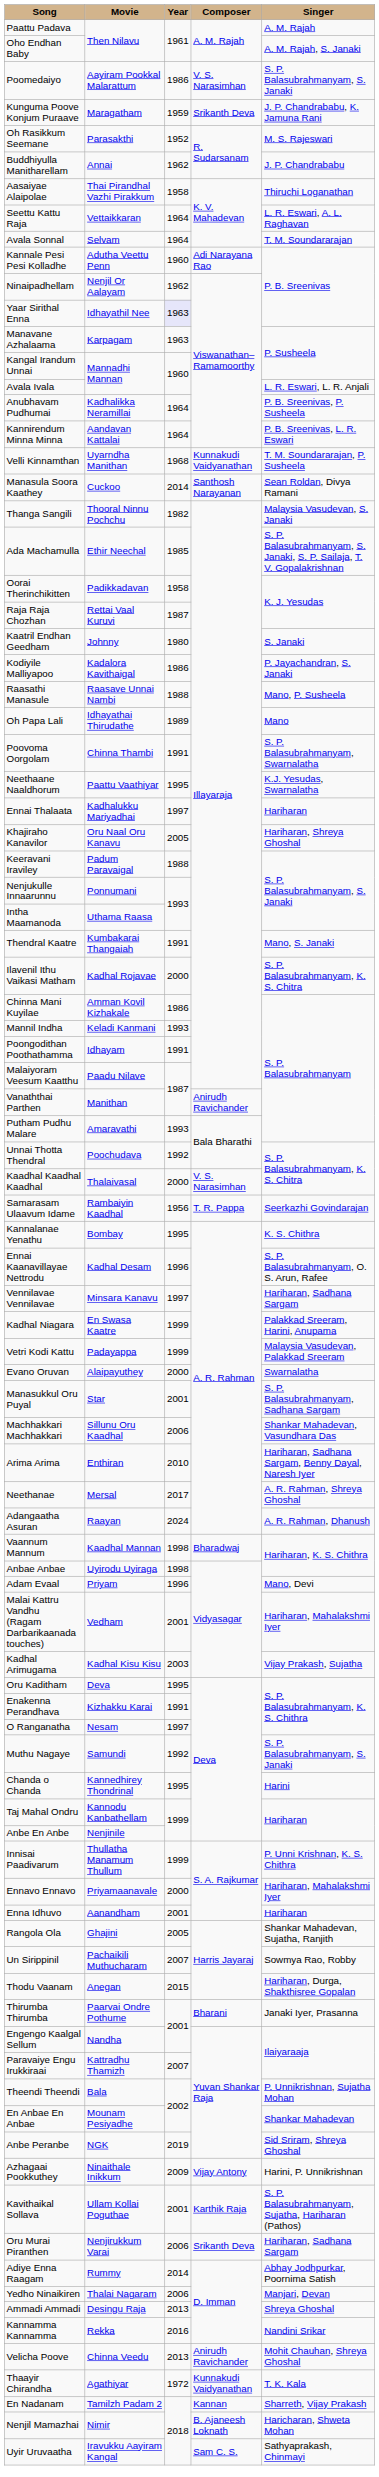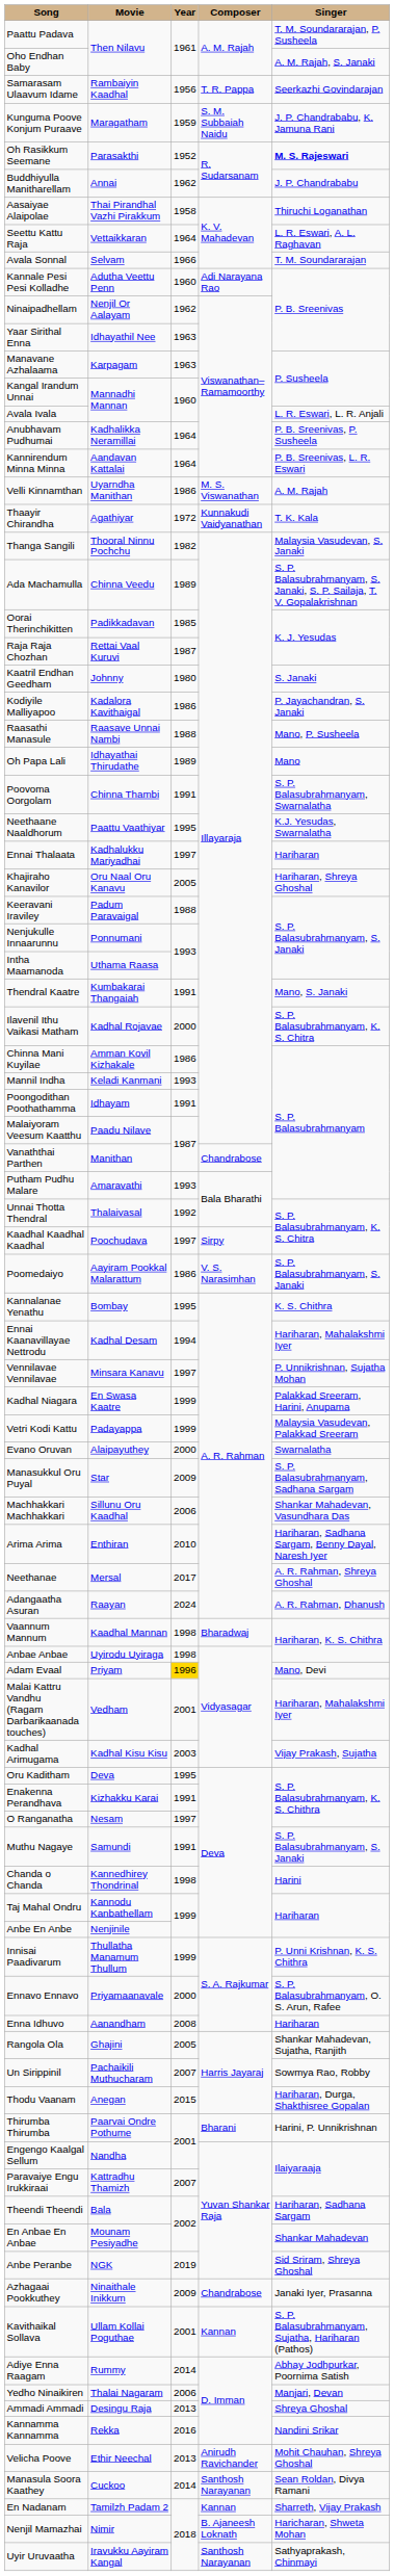 <table class="wikitable">
 <tr>
 <th style="background:#D2B48C">Song</th>
 <th style="background:#D2B48C">Movie</th>
 <th style="background:#D2B48C">Year</th>
 <th style="background:#D2B48C">Composer</th>
 <th style="background:#D2B48C">Singer</th>
 </tr>
 <tr>
 <td>Paattu Padava</td>
 <td rowspan="2"><a href='#'>Then Nilavu</a></td>
 <td rowspan="2">1961</td>
 <td rowspan="2"><a href='#'>A. M. Rajah</a></td>
-<td><a href='#'>A. M. Rajah</a></td>
+<td><a href='#'>T. M. Soundararajan</a>, <a href='#'>P. Susheela</a></td>
 </tr>
 <tr>
 <td>Oho Endhan Baby</td>
 <td><a href='#'>A. M. Rajah</a>, <a href='#'>S. Janaki</a></td>
 </tr>
 <tr>
-<td>Poomedaiyo</td>
-<td><a href='#'>Aayiram Pookkal Malarattum</a></td>
-<td>1986</td>
-<td><a href='#'>V. S. Narasimhan</a></td>
-<td><a href='#'>S. P. Balasubrahmanyam</a>, <a href='#'>S. Janaki</a></td>
+<td>Samarasam Ulaavum Idame</td>
+<td><a href='#'>Rambaiyin Kaadhal</a></td>
+<td>1956</td>
+<td><a href='#'>T. R. Pappa</a></td>
+<td><a href='#'>Seerkazhi Govindarajan</a></td>
 </tr>
 <tr>
 <td>Kunguma Poove Konjum Puraave</td>
 <td><a href='#'>Maragatham</a></td>
 <td>1959</td>
-<td><a href='#'>Srikanth Deva</a></td>
+<td><a href='#'>S. M. Subbaiah Naidu</a></td>
 <td><a href='#'>J. P. Chandrababu</a>, <a href='#'>K. Jamuna Rani</a></td>
 </tr>
 <tr>
 <td>Oh Rasikkum Seemane</td>
 <td><a href='#'>Parasakthi</a></td>
 <td>1952</td>
 <td rowspan=2><a href='#'>R. Sudarsanam</a></td>
-<td><a href='#'>M. S. Rajeswari</a></td>
+<td><strong><a href='#'>M. S. Rajeswari</a></strong></td>
 </tr>
 <tr>
 <td>Buddhiyulla Manitharellam</td>
 <td><a href='#'>Annai</a></td>
 <td>1962</td>
 <td><a href='#'>J. P. Chandrababu</a></td>
 </tr>
 <tr>
 <td>Aasaiyae Alaipolae</td>
 <td><a href='#'>Thai Pirandhal Vazhi Pirakkum</a></td>
 <td>1958</td>
 <td rowspan=3><a href='#'>K. V. Mahadevan</a></td>
 <td><a href='#'>Thiruchi Loganathan</a></td>
 </tr>
 <tr>
 <td>Seettu Kattu Raja</td>
 <td><a href='#'>Vettaikkaran</a></td>
 <td>1964</td>
 <td><a href='#'>L. R. Eswari</a>, <a href='#'>A. L. Raghavan</a></td>
 </tr>
 <tr>
 <td>Avala Sonnal</td>
 <td><a href='#'>Selvam</a></td>
-<td>1964</td>
+<td>1966</td>
 <td><a href='#'>T. M. Soundararajan</a></td>
 </tr>
 <tr>
 <td>Kannale Pesi Pesi Kolladhe</td>
 <td><a href='#'>Adutha Veettu Penn</a></td>
 <td>1960</td>
 <td><a href='#'>Adi Narayana Rao</a></td>
 <td rowspan=3><a href='#'>P. B. Sreenivas</a></td>
 </tr>
 <tr>
 <td>Ninaipadhellam</td>
 <td><a href='#'>Nenjil Or Aalayam</a></td>
 <td>1962</td>
 <td rowspan="7"><a href='#'>Viswanathan–Ramamoorthy</a></td>
 </tr>
 <tr>
 <td>Yaar Sirithal Enna</td>
 <td><a href='#'>Idhayathil Nee</a></td>
-<td style="background: lavender;">1963</td>
+<td>1963</td>
 </tr>
 <tr>
 <td>Manavane Azhalaama</td>
 <td><a href='#'>Karpagam</a></td>
 <td>1963</td>
 <td rowspan=2><a href='#'>P. Susheela</a></td>
 </tr>
 <tr>
 <td>Kangal Irandum Unnai</td>
 <td rowspan="2"><a href='#'>Mannadhi Mannan</a></td>
 <td rowspan="2">1960</td>
 </tr>
 <tr>
 <td>Avala Ivala</td>
 <td><a href='#'>L. R. Eswari</a>, L. R. Anjali</td>
 </tr>
 <tr>
 <td>Anubhavam Pudhumai</td>
 <td><a href='#'>Kadhalikka Neramillai</a></td>
 <td>1964</td>
 <td><a href='#'>P. B. Sreenivas</a>, <a href='#'>P. Susheela</a></td>
 </tr>
 <tr>
 <td>Kannirendum Minna Minna</td>
 <td><a href='#'>Aandavan Kattalai</a></td>
 <td>1964</td>
 <td><a href='#'>P. B. Sreenivas</a>, <a href='#'>L. R. Eswari</a></td>
 </tr>
 <tr>
 <td>Velli Kinnamthan</td>
 <td><a href='#'>Uyarndha Manithan</a></td>
-<td>1968</td>
-<td><a href='#'>Kunnakudi Vaidyanathan</a></td>
-<td><a href='#'>T. M. Soundararajan</a>, <a href='#'>P. Susheela</a></td>
+<td>1986</td>
+<td><a href='#'>M. S. Viswanathan</a></td>
+<td><a href='#'>A. M. Rajah</a></td>
 </tr>
 <tr>
-<td>Manasula Soora Kaathey</td>
-<td><a href='#'>Cuckoo</a></td>
-<td>2014</td>
-<td><a href='#'>Santhosh Narayanan</a></td>
-<td><a href='#'>Sean Roldan</a>, Divya Ramani</td>
+<td>Thaayir Chirandha</td>
+<td><a href='#'>Agathiyar</a></td>
+<td>1972</td>
+<td><a href='#'>Kunnakudi Vaidyanathan</a></td>
+<td><a href='#'>T. K. Kala</a></td>
 </tr>
 <tr>
 <td>Thanga Sangili</td>
 <td><a href='#'>Thooral Ninnu Pochchu</a></td>
 <td>1982</td>
 <td rowspan=21><a href='#'>Illayaraja</a></td>
 <td><a href='#'>Malaysia Vasudevan</a>, <a href='#'>S. Janaki</a></td>
 </tr>
 <tr>
 <td>Ada Machamulla</td>
-<td><a href='#'>Ethir Neechal</a></td>
-<td>1985</td>
+<td><a href='#'>Chinna Veedu</a></td>
+<td>1989</td>
 <td><a href='#'>S. P. Balasubrahmanyam</a>, <a href='#'>S. Janaki</a>, <a href='#'>S. P. Sailaja</a>, <a href='#'>T. V. Gopalakrishnan</a></td>
 </tr>
 <tr>
 <td>Oorai Therinchikitten</td>
 <td><a href='#'>Padikkadavan</a></td>
-<td>1958</td>
+<td>1985</td>
 <td rowspan=2><a href='#'>K. J. Yesudas</a></td>
 </tr>
 <tr>
 <td>Raja Raja Chozhan</td>
 <td><a href='#'>Rettai Vaal Kuruvi</a></td>
 <td>1987</td>
 </tr>
 <tr>
 <td>Kaatril Endhan Geedham</td>
 <td><a href='#'>Johnny</a></td>
 <td>1980</td>
 <td><a href='#'>S. Janaki</a></td>
 </tr>
 <tr>
 <td>Kodiyile Malliyapoo</td>
 <td><a href='#'>Kadalora Kavithaigal</a></td>
 <td>1986</td>
 <td><a href='#'>P. Jayachandran</a>, <a href='#'>S. Janaki</a></td>
 </tr>
 <tr>
 <td>Raasathi Manasule</td>
 <td><a href='#'>Raasave Unnai Nambi</a></td>
 <td>1988</td>
 <td><a href='#'>Mano</a>, <a href='#'>P. Susheela</a></td>
 </tr>
 <tr>
 <td>Oh Papa Lali</td>
 <td><a href='#'>Idhayathai Thirudathe</a></td>
 <td>1989</td>
 <td><a href='#'>Mano</a></td>
 </tr>
 <tr>
 <td>Poovoma Oorgolam</td>
 <td><a href='#'>Chinna Thambi</a></td>
 <td>1991</td>
 <td><a href='#'>S. P. Balasubrahmanyam</a>, <a href='#'>Swarnalatha</a></td>
 </tr>
 <tr>
 <td>Neethaane Naaldhorum</td>
 <td><a href='#'>Paattu Vaathiyar</a></td>
 <td>1995</td>
 <td><a href='#'>K.J. Yesudas</a>, <a href='#'>Swarnalatha</a></td>
 </tr>
 <tr>
 <td>Ennai Thalaata</td>
 <td><a href='#'>Kadhalukku Mariyadhai</a></td>
 <td>1997</td>
 <td><a href='#'>Hariharan</a></td>
 </tr>
 <tr>
 <td>Khajiraho Kanavilor</td>
 <td><a href='#'>Oru Naal Oru Kanavu</a></td>
 <td>2005</td>
 <td><a href='#'>Hariharan</a>, <a href='#'>Shreya Ghoshal</a></td>
 </tr>
 <tr>
 <td>Keeravani Iraviley</td>
 <td><a href='#'>Padum Paravaigal</a></td>
 <td>1988</td>
 <td rowspan=3><a href='#'>S. P. Balasubrahmanyam</a>, <a href='#'>S. Janaki</a></td>
 </tr>
 <tr>
 <td>Nenjukulle Innaarunnu</td>
 <td><a href='#'>Ponnumani</a></td>
 <td rowspan=2>1993</td>
 </tr>
 <tr>
 <td>Intha Maamanoda</td>
 <td><a href='#'>Uthama Raasa</a></td>
 </tr>
 <tr>
 <td>Thendral Kaatre</td>
 <td><a href='#'>Kumbakarai Thangaiah</a></td>
 <td>1991</td>
 <td><a href='#'>Mano</a>, <a href='#'>S. Janaki</a></td>
 </tr>
 <tr>
 <td>Ilavenil Ithu Vaikasi Matham</td>
 <td><a href='#'>Kadhal Rojavae</a></td>
 <td>2000</td>
 <td><a href='#'>S. P. Balasubrahmanyam</a>, <a href='#'>K. S. Chitra</a></td>
 </tr>
 <tr>
 <td>Chinna Mani Kuyilae</td>
 <td><a href='#'>Amman Kovil Kizhakale</a></td>
 <td>1986</td>
 <td rowspan=6><a href='#'>S. P. Balasubrahmanyam</a></td>
 </tr>
 <tr>
 <td>Mannil Indha</td>
 <td><a href='#'>Keladi Kanmani</a></td>
 <td>1993</td>
 </tr>
 <tr>
 <td>Poongodithan Poothathamma</td>
 <td><a href='#'>Idhayam</a></td>
 <td>1991</td>
 </tr>
 <tr>
 <td>Malaiyoram Veesum Kaatthu</td>
 <td><a href='#'>Paadu Nilave</a></td>
 <td rowspan=2>1987</td>
 </tr>
 <tr>
 <td>Vanaththai Parthen</td>
 <td><a href='#'>Manithan</a></td>
-<td><a href='#'>Anirudh Ravichander</a></td>
+<td><a href='#'>Chandrabose</a></td>
 </tr>
 <tr>
 <td>Putham Pudhu Malare</td>
 <td><a href='#'>Amaravathi</a></td>
 <td>1993</td>
 <td rowspan=2>Bala Bharathi</td>
 </tr>
 <tr>
 <td>Unnai Thotta Thendral</td>
-<td><a href='#'>Poochudava</a></td>
+<td><a href='#'>Thalaivasal</a></td>
 <td>1992</td>
 <td rowspan=2><a href='#'>S. P. Balasubrahmanyam</a>, <a href='#'>K. S. Chitra</a></td>
 </tr>
 <tr>
 <td>Kaadhal Kaadhal Kaadhal</td>
-<td><a href='#'>Thalaivasal</a></td>
-<td>2000</td>
-<td><a href='#'>V. S. Narasimhan</a></td>
+<td><a href='#'>Poochudava</a></td>
+<td>1997</td>
+<td><a href='#'>Sirpy</a></td>
 </tr>
 <tr>
-<td>Samarasam Ulaavum Idame</td>
-<td><a href='#'>Rambaiyin Kaadhal</a></td>
-<td>1956</td>
-<td><a href='#'>T. R. Pappa</a></td>
-<td><a href='#'>Seerkazhi Govindarajan</a></td>
+<td>Poomedaiyo</td>
+<td><a href='#'>Aayiram Pookkal Malarattum</a></td>
+<td>1986</td>
+<td><a href='#'>V. S. Narasimhan</a></td>
+<td><a href='#'>S. P. Balasubrahmanyam</a>, <a href='#'>S. Janaki</a></td>
 </tr>
 <tr>
 <td>Kannalanae Yenathu</td>
 <td><a href='#'>Bombay</a></td>
 <td>1995</td>
 <td rowspan="11"><a href='#'>A. R. Rahman</a></td>
 <td><a href='#'>K. S. Chithra</a></td>
 </tr>
 <tr>
 <td>Ennai Kaanavillayae Nettrodu</td>
 <td><a href='#'>Kadhal Desam</a></td>
-<td>1996</td>
-<td><a href='#'>S. P. Balasubrahmanyam</a>, O. S. Arun, Rafee</td>
+<td>1994</td>
+<td><a href='#'>Hariharan</a>, <a href='#'>Mahalakshmi Iyer</a></td>
 </tr>
 <tr>
 <td>Vennilavae Vennilavae</td>
 <td><a href='#'>Minsara Kanavu</a></td>
 <td>1997</td>
-<td><a href='#'>Hariharan</a>, <a href='#'>Sadhana Sargam</a></td>
+<td><a href='#'>P. Unnikrishnan</a>, <a href='#'>Sujatha Mohan</a></td>
 </tr>
 <tr>
 <td>Kadhal Niagara</td>
 <td><a href='#'>En Swasa Kaatre</a></td>
 <td>1999</td>
 <td><a href='#'>Palakkad Sreeram</a>, <a href='#'>Harini</a>, <a href='#'>Anupama</a></td>
 </tr>
 <tr>
 <td>Vetri Kodi Kattu</td>
 <td><a href='#'>Padayappa</a></td>
 <td>1999</td>
 <td><a href='#'>Malaysia Vasudevan</a>, <a href='#'>Palakkad Sreeram</a></td>
 </tr>
 <tr>
 <td>Evano Oruvan</td>
 <td><a href='#'>Alaipayuthey</a></td>
 <td>2000</td>
 <td><a href='#'>Swarnalatha</a></td>
 </tr>
 <tr>
 <td>Manasukkul Oru Puyal</td>
 <td><a href='#'>Star</a></td>
-<td>2001</td>
+<td>2009</td>
 <td><a href='#'>S. P. Balasubrahmanyam</a>, <a href='#'>Sadhana Sargam</a></td>
 </tr>
 <tr>
 <td>Machhakkari Machhakkari</td>
 <td><a href='#'>Sillunu Oru Kaadhal</a></td>
 <td>2006</td>
 <td><a href='#'>Shankar Mahadevan</a>, <a href='#'>Vasundhara Das</a></td>
 </tr>
 <tr>
 <td>Arima Arima</td>
 <td><a href='#'>Enthiran</a></td>
 <td>2010</td>
 <td><a href='#'>Hariharan</a>, <a href='#'>Sadhana Sargam</a>, <a href='#'>Benny Dayal</a>, <a href='#'>Naresh Iyer</a></td>
 </tr>
 <tr>
 <td>Neethanae</td>
 <td><a href='#'>Mersal</a></td>
 <td>2017</td>
 <td><a href='#'>A. R. Rahman</a>, <a href='#'>Shreya Ghoshal</a></td>
 </tr>
 <tr>
 <td>Adangaatha Asuran</td>
 <td><a href='#'>Raayan</a></td>
 <td>2024</td>
 <td><a href='#'>A. R. Rahman</a>, <a href='#'>Dhanush</a></td>
 </tr>
 <tr>
 <td>Vaannum Mannum</td>
 <td><a href='#'>Kaadhal Mannan</a></td>
 <td>1998</td>
 <td><a href='#'>Bharadwaj</a></td>
 <td rowspan=2><a href='#'>Hariharan</a>, <a href='#'>K. S. Chithra</a></td>
 </tr>
 <tr>
 <td>Anbae Anbae</td>
 <td><a href='#'>Uyirodu Uyiraga</a></td>
 <td>1998</td>
 <td rowspan=4><a href='#'>Vidyasagar</a></td>
 </tr>
 <tr>
 <td>Adam Evaal</td>
 <td><a href='#'>Priyam</a></td>
-<td>1996</td>
+<td style="background: gold;">1996</td>
 <td><a href='#'>Mano</a>, Devi</td>
 </tr>
 <tr>
 <td>Malai Kattru Vandhu<br>(Ragam Darbarikaanada touches)</td>
 <td><a href='#'>Vedham</a></td>
 <td>2001</td>
 <td><a href='#'>Hariharan</a>, <a href='#'>Mahalakshmi Iyer</a></td>
 </tr>
 <tr>
 <td>Kadhal Arimugama</td>
 <td><a href='#'>Kadhal Kisu Kisu</a></td>
 <td>2003</td>
 <td><a href='#'>Vijay Prakash</a>, <a href='#'>Sujatha</a></td>
 </tr>
 <tr>
 <td>Oru Kaditham</td>
 <td><a href='#'>Deva</a></td>
 <td>1995</td>
 <td rowspan=7><a href='#'>Deva</a></td>
 <td rowspan=3><a href='#'>S. P. Balasubrahmanyam</a>, <a href='#'>K. S. Chithra</a></td>
 </tr>
 <tr>
 <td>Enakenna Perandhava</td>
 <td><a href='#'>Kizhakku Karai</a></td>
 <td>1991</td>
 </tr>
 <tr>
 <td>O Ranganatha</td>
 <td><a href='#'>Nesam</a></td>
 <td>1997</td>
 </tr>
 <tr>
 <td>Muthu Nagaye</td>
 <td><a href='#'>Samundi</a></td>
-<td>1992</td>
+<td>1991</td>
 <td><a href='#'>S. P. Balasubrahmanyam</a>, <a href='#'>S. Janaki</a></td>
 </tr>
 <tr>
 <td>Chanda o Chanda</td>
 <td><a href='#'>Kannedhirey Thondrinal</a></td>
-<td>1995</td>
+<td>1998</td>
 <td><a href='#'>Harini</a></td>
 </tr>
 <tr>
 <td>Taj Mahal Ondru</td>
 <td><a href='#'>Kannodu Kanbathellam</a></td>
 <td rowspan=2>1999</td>
 <td rowspan=2><a href='#'>Hariharan</a></td>
 </tr>
 <tr>
 <td>Anbe En Anbe</td>
 <td><a href='#'>Nenjinile</a></td>
 </tr>
 <tr>
 <td>Innisai Paadivarum</td>
 <td><a href='#'>Thullatha Manamum Thullum</a></td>
 <td>1999</td>
 <td rowspan=3><a href='#'>S. A. Rajkumar</a></td>
 <td><a href='#'>P. Unni Krishnan</a>, <a href='#'>K. S. Chithra</a></td>
 </tr>
 <tr>
 <td>Ennavo Ennavo</td>
 <td><a href='#'>Priyamaanavale</a></td>
 <td>2000</td>
-<td><a href='#'>Hariharan</a>, <a href='#'>Mahalakshmi Iyer</a></td>
+<td><a href='#'>S. P. Balasubrahmanyam</a>, O. S. Arun, Rafee</td>
 </tr>
 <tr>
 <td>Enna Idhuvo</td>
 <td><a href='#'>Aanandham</a></td>
-<td>2001</td>
+<td>2008</td>
 <td><a href='#'>Hariharan</a></td>
 </tr>
 <tr>
 <td>Rangola Ola</td>
 <td><a href='#'>Ghajini</a></td>
 <td>2005</td>
 <td rowspan=3><a href='#'>Harris Jayaraj</a></td>
 <td>Shankar Mahadevan, Sujatha, Ranjith</td>
 </tr>
 <tr>
 <td>Un Sirippinil</td>
 <td><a href='#'>Pachaikili Muthucharam</a></td>
 <td>2007</td>
 <td>Sowmya Rao, Robby</td>
 </tr>
 <tr>
 <td>Thodu Vaanam</td>
 <td><a href='#'>Anegan</a></td>
 <td>2015</td>
 <td><a href='#'>Hariharan</a>, Durga, <a href='#'>Shakthisree Gopalan</a></td>
 </tr>
 <tr>
 <td>Thirumba Thirumba</td>
 <td><a href='#'>Paarvai Ondre Pothume</a></td>
 <td rowspan=2>2001</td>
 <td><a href='#'>Bharani</a></td>
-<td>Janaki Iyer, Prasanna</td>
+<td>Harini, P. Unnikrishnan</td>
 </tr>
 <tr>
 <td>Engengo Kaalgal Sellum</td>
 <td><a href='#'>Nandha</a></td>
 <td rowspan=5><a href='#'>Yuvan Shankar Raja</a></td>
 <td rowspan=2><a href='#'>Ilaiyaraaja</a></td>
 </tr>
 <tr>
 <td>Paravaiye Engu Irukkiraai</td>
 <td><a href='#'>Kattradhu Thamizh</a></td>
 <td>2007</td>
 </tr>
 <tr>
 <td>Theendi Theendi</td>
 <td><a href='#'>Bala</a></td>
 <td rowspan=2>2002</td>
-<td><a href='#'>P. Unnikrishnan</a>, <a href='#'>Sujatha Mohan</a></td>
+<td><a href='#'>Hariharan</a>, <a href='#'>Sadhana Sargam</a></td>
 </tr>
 <tr>
 <td>En Anbae En Anbae</td>
 <td><a href='#'>Mounam Pesiyadhe</a></td>
 <td><a href='#'>Shankar Mahadevan</a></td>
 </tr>
 <tr>
 <td>Anbe Peranbe</td>
 <td><a href='#'>NGK</a></td>
 <td>2019</td>
 <td><a href='#'>Sid Sriram</a>, <a href='#'>Shreya Ghoshal</a></td>
 </tr>
 <tr>
 <td>Azhagaai Pookkuthey</td>
 <td><a href='#'>Ninaithale Inikkum</a></td>
 <td>2009</td>
-<td><a href='#'>Vijay Antony</a></td>
-<td>Harini, P. Unnikrishnan</td>
+<td><a href='#'>Chandrabose</a></td>
+<td>Janaki Iyer, Prasanna</td>
 </tr>
 <tr>
 <td>Kavithaikal Sollava</td>
 <td><a href='#'>Ullam Kollai Poguthae</a></td>
 <td>2001</td>
-<td><a href='#'>Karthik Raja</a></td>
+<td><a href='#'>Kannan</a></td>
 <td><a href='#'>S. P. Balasubrahmanyam</a>, <a href='#'>Sujatha</a>, <a href='#'>Hariharan</a> (Pathos)</td>
-</tr>
-<tr>
-<td>Oru Murai Piranthen</td>
-<td><a href='#'>Nenjirukkum Varai</a></td>
-<td>2006</td>
-<td><a href='#'>Srikanth Deva</a></td>
-<td><a href='#'>Hariharan</a>, <a href='#'>Sadhana Sargam</a></td>
 </tr>
 <tr>
 <td>Adiye Enna Raagam</td>
 <td><a href='#'>Rummy</a></td>
 <td>2014</td>
 <td rowspan=4><a href='#'>D. Imman</a></td>
 <td><a href='#'>Abhay Jodhpurkar</a>, Poornima Satish</td>
 </tr>
 <tr>
 <td>Yedho Ninaikiren</td>
 <td><a href='#'>Thalai Nagaram</a></td>
 <td>2006</td>
 <td><a href='#'>Manjari</a>, <a href='#'>Devan</a></td>
 </tr>
 <tr>
 <td>Ammadi Ammadi</td>
 <td><a href='#'>Desingu Raja</a></td>
 <td>2013</td>
 <td><a href='#'>Shreya Ghoshal</a></td>
 </tr>
 <tr>
 <td>Kannamma Kannamma</td>
 <td><a href='#'>Rekka</a></td>
 <td>2016</td>
 <td><a href='#'>Nandini Srikar</a></td>
 </tr>
 <tr>
 <td>Velicha Poove</td>
-<td><a href='#'>Chinna Veedu</a></td>
+<td><a href='#'>Ethir Neechal</a></td>
 <td>2013</td>
 <td><a href='#'>Anirudh Ravichander</a></td>
 <td><a href='#'>Mohit Chauhan</a>, <a href='#'>Shreya Ghoshal</a></td>
 </tr>
 <tr>
-<td>Thaayir Chirandha</td>
-<td><a href='#'>Agathiyar</a></td>
-<td>1972</td>
-<td><a href='#'>Kunnakudi Vaidyanathan</a></td>
-<td><a href='#'>T. K. Kala</a></td>
+<td>Manasula Soora Kaathey</td>
+<td><a href='#'>Cuckoo</a></td>
+<td>2014</td>
+<td><a href='#'>Santhosh Narayanan</a></td>
+<td><a href='#'>Sean Roldan</a>, Divya Ramani</td>
 </tr>
 <tr>
 <td>En Nadanam</td>
 <td><a href='#'>Tamilzh Padam 2</a></td>
 <td rowspan=3>2018</td>
 <td><a href='#'>Kannan</a></td>
 <td><a href='#'>Sharreth</a>, <a href='#'>Vijay Prakash</a></td>
 </tr>
 <tr>
 <td>Nenjil Mamazhai</td>
 <td><a href='#'>Nimir</a></td>
 <td><a href='#'>B. Ajaneesh Loknath</a></td>
 <td><a href='#'>Haricharan</a>, <a href='#'>Shweta Mohan</a></td>
 </tr>
 <tr>
 <td>Uyir Uruvaatha</td>
 <td><a href='#'>Iravukku Aayiram Kangal</a></td>
-<td><a href='#'>Sam C. S.</a></td>
+<td><a href='#'>Santhosh Narayanan</a></td>
 <td>Sathyaprakash, <a href='#'>Chinmayi</a></td>
 </tr>
 </table>
